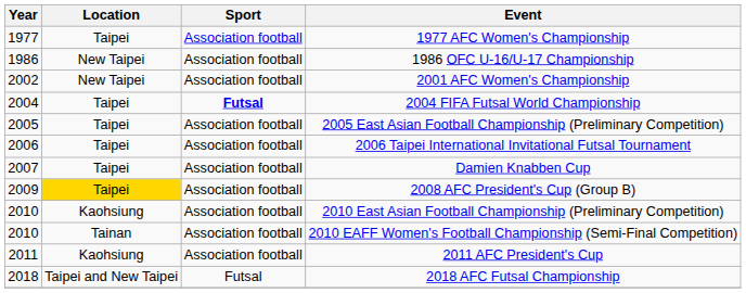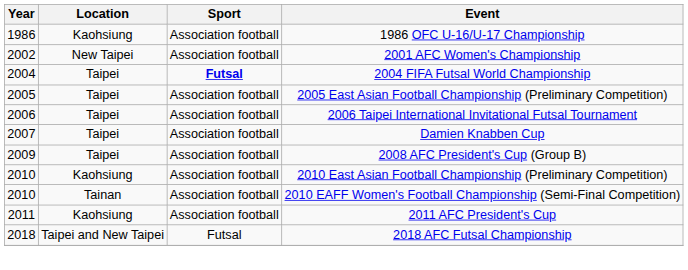 <table class="wikitable sortable" style="text-align:center">
 <tr>
 <th>Year</th>
 <th>Location</th>
 <th>Sport</th>
 <th>Event</th>
 </tr>
 <tr>
-<td>1977</td>
-<td>Taipei</td>
-<td><a href='#'>Association football</a></td>
-<td><a href='#'>1977 AFC Women's Championship</a></td>
-</tr>
-<tr>
 <td>1986</td>
-<td>New Taipei</td>
+<td>Kaohsiung</td>
 <td>Association football</td>
 <td>1986 <a href='#'>OFC U-16/U-17 Championship</a></td>
 </tr>
 <tr>
 <td>2002</td>
 <td>New Taipei</td>
 <td>Association football</td>
 <td><a href='#'>2001 AFC Women's Championship</a></td>
 </tr>
 <tr>
 <td>2004</td>
 <td>Taipei</td>
 <td><strong><a href='#'>Futsal</a></strong></td>
 <td><a href='#'>2004 FIFA Futsal World Championship</a></td>
 </tr>
 <tr>
 <td>2005</td>
 <td>Taipei</td>
 <td>Association football</td>
 <td><a href='#'>2005 East Asian Football Championship</a> (Preliminary Competition)</td>
 </tr>
 <tr>
 <td>2006</td>
 <td>Taipei</td>
 <td>Association football</td>
 <td><a href='#'>2006 Taipei International Invitational Futsal Tournament</a></td>
 </tr>
 <tr>
 <td>2007</td>
 <td>Taipei</td>
 <td>Association football</td>
 <td><a href='#'>Damien Knabben Cup</a></td>
 </tr>
 <tr>
 <td>2009</td>
-<td style="background: gold;">Taipei</td>
+<td>Taipei</td>
 <td>Association football</td>
 <td><a href='#'>2008 AFC President's Cup</a> (Group B)</td>
 </tr>
 <tr>
 <td>2010</td>
 <td>Kaohsiung</td>
 <td>Association football</td>
 <td><a href='#'>2010 East Asian Football Championship</a> (Preliminary Competition)</td>
 </tr>
 <tr>
 <td>2010</td>
 <td>Tainan</td>
 <td>Association football</td>
 <td><a href='#'>2010 EAFF Women's Football Championship</a> (Semi-Final Competition)</td>
 </tr>
 <tr>
 <td>2011</td>
 <td>Kaohsiung</td>
 <td>Association football</td>
 <td><a href='#'>2011 AFC President's Cup</a></td>
 </tr>
 <tr>
 <td>2018</td>
 <td>Taipei and New Taipei</td>
 <td>Futsal</td>
 <td><a href='#'>2018 AFC Futsal Championship</a></td>
 </tr>
 <tr>
 </tr>
 </table>
